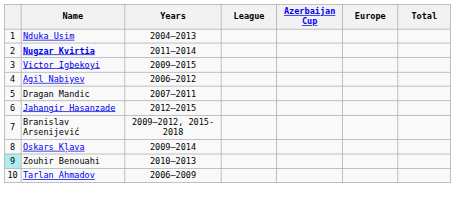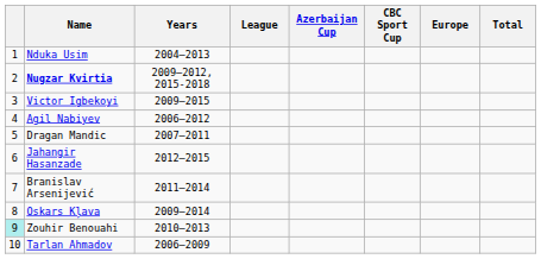 <table class="wikitable sortable"  style="text-align:center; font-size:90%; ">
 <tr>
 <th width=20px></th>
 <th width=200px>Name</th>
 <th width=225px>Years</th>
 <th width=100px>League</th>
 <th width=100px><a href='#'>Azerbaijan Cup</a></th>
+<th width=100px>CBC Sport Cup</th>
 <th width=100px>Europe</th>
 <th width=100px>Total</th>
 </tr>
 <tr>
 <td>1</td>
 <td align="left"> <a href='#'>Nduka Usim</a></td>
 <td>2004–2013</td>
 <td></td>
 <td></td>
 <td></td>
 <td></td>
+<td></td>
 </tr>
 <tr>
 <td>2</td>
 <td align="left"> <strong><a href='#'>Nugzar Kvirtia</a></strong></td>
-<td>2011–2014</td>
+<td>2009–2012, 2015-2018</td>
+<td></td>
 <td></td>
 <td></td>
 <td></td>
 <td></td>
 </tr>
 <tr>
 <td>3</td>
 <td align="left"> <a href='#'>Victor Igbekoyi</a></td>
 <td>2009–2015</td>
 <td></td>
 <td></td>
 <td></td>
 <td></td>
+<td></td>
 </tr>
 <tr>
 <td>4</td>
 <td align="left"> <a href='#'>Agil Nabiyev</a></td>
 <td>2006–2012</td>
+<td></td>
 <td></td>
 <td></td>
 <td></td>
 <td></td>
 </tr>
 <tr>
 <td>5</td>
 <td align="left"> Dragan Mandic</td>
 <td>2007–2011</td>
 <td></td>
 <td></td>
 <td></td>
 <td></td>
+<td></td>
 </tr>
 <tr>
 <td>6</td>
 <td align="left"> <a href='#'>Jahangir Hasanzade</a></td>
 <td>2012–2015</td>
 <td></td>
 <td></td>
 <td></td>
 <td></td>
+<td></td>
 </tr>
 <tr>
 <td>7</td>
 <td align="left"> Branislav Arsenijević</td>
-<td>2009–2012, 2015-2018</td>
+<td>2011–2014</td>
+<td></td>
 <td></td>
 <td></td>
 <td></td>
 <td></td>
 </tr>
 <tr>
 <td>8</td>
 <td align="left"> <a href='#'>Oskars Kļava</a></td>
 <td>2009–2014</td>
 <td></td>
 <td></td>
 <td></td>
 <td></td>
+<td></td>
 </tr>
 <tr>
 <td style="background: paleturquoise;">9</td>
 <td align="left"> Zouhir Benouahi</td>
 <td>2010–2013</td>
+<td></td>
 <td></td>
 <td></td>
 <td></td>
 <td></td>
 </tr>
 <tr>
 <td>10</td>
 <td align="left"> <a href='#'>Tarlan Ahmadov</a></td>
 <td>2006–2009</td>
 <td></td>
 <td></td>
 <td></td>
 <td></td>
+<td></td>
 </tr>
 </table>
